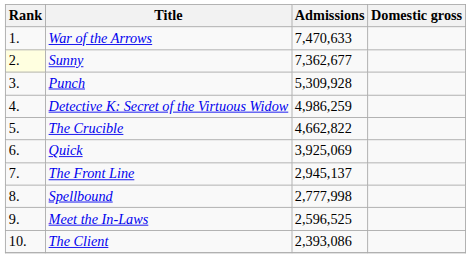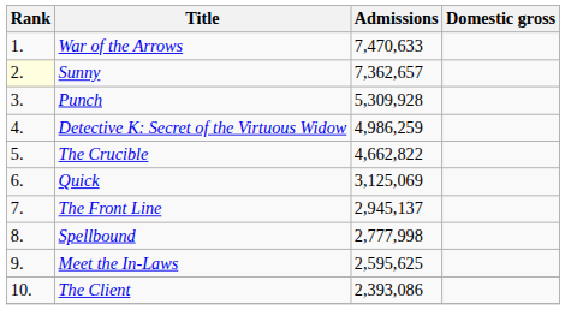 <table class="wikitable sortable" style="margin:auto; margin:auto;">
 <tr>
 <th>Rank</th>
 <th>Title</th>
 <th>Admissions</th>
 <th>Domestic gross</th>
 </tr>
 <tr>
 <td>1.</td>
 <td><em><a href='#'>War of the Arrows</a></em></td>
 <td>7,470,633</td>
 <td></td>
 </tr>
 <tr>
 <td style="background: lightyellow;">2.</td>
 <td><em><a href='#'>Sunny</a></em></td>
-<td>7,362,677</td>
+<td>7,362,657</td>
 <td></td>
 </tr>
 <tr>
 <td>3.</td>
 <td><em><a href='#'>Punch</a></em></td>
 <td>5,309,928</td>
 <td></td>
 </tr>
 <tr>
 <td>4.</td>
 <td><em><a href='#'>Detective K: Secret of the Virtuous Widow</a></em></td>
 <td>4,986,259</td>
 <td></td>
 </tr>
 <tr>
 <td>5.</td>
 <td><em><a href='#'>The Crucible</a></em></td>
 <td>4,662,822</td>
 <td></td>
 </tr>
 <tr>
 <td>6.</td>
 <td><em><a href='#'>Quick</a></em></td>
-<td>3,925,069</td>
+<td>3,125,069</td>
 <td></td>
 </tr>
 <tr>
 <td>7.</td>
 <td><em><a href='#'>The Front Line</a></em></td>
 <td>2,945,137</td>
 <td></td>
 </tr>
 <tr>
 <td>8.</td>
 <td><em><a href='#'>Spellbound</a></em></td>
 <td>2,777,998</td>
 <td></td>
 </tr>
 <tr>
 <td>9.</td>
 <td><em><a href='#'>Meet the In-Laws</a></em></td>
-<td>2,596,525</td>
+<td>2,595,625</td>
 <td></td>
 </tr>
 <tr>
 <td>10.</td>
 <td><em><a href='#'>The Client</a></em></td>
 <td>2,393,086</td>
 <td></td>
 </tr>
 <tr>
 </tr>
 </table>
